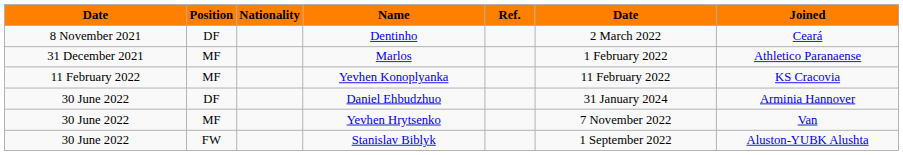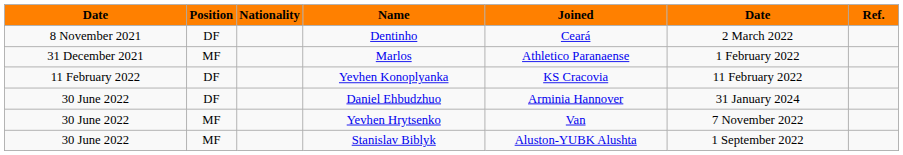 <table class="wikitable"  style="text-align:center; font-size:90%; ">
 <tr>
 <th style="background:#FF8000; color:black; width:200px;">Date</th>
 <th style="background:#FF8000; color:black; width:50px;">Position</th>
 <th style="background:#FF8000; color:black; width:50px;">Nationality</th>
 <th style="background:#FF8000; color:black; width:200px;">Name</th>
+<th style="background:#FF8000; color:black; width:200px;">Joined</th>
+<th style="background:#FF8000; color:black; width:200px;">Date</th>
 <th style="background:#FF8000; color:black; width:50px;">Ref.</th>
-<th style="background:#FF8000; color:black; width:200px;">Date</th>
-<th style="background:#FF8000; color:black; width:200px;">Joined</th>
 </tr>
 <tr>
 <td>8 November 2021</td>
 <td>DF</td>
 <td></td>
 <td><a href='#'>Dentinho</a></td>
+<td><a href='#'>Ceará</a></td>
+<td>2 March 2022</td>
 <td></td>
-<td>2 March 2022</td>
-<td><a href='#'>Ceará</a></td>
 </tr>
 <tr>
 <td>31 December 2021</td>
 <td>MF</td>
 <td></td>
 <td><a href='#'>Marlos</a></td>
+<td><a href='#'>Athletico Paranaense</a></td>
+<td>1 February 2022</td>
 <td></td>
-<td>1 February 2022</td>
-<td><a href='#'>Athletico Paranaense</a></td>
 </tr>
 <tr>
 <td>11 February 2022</td>
-<td>MF</td>
+<td>DF</td>
 <td></td>
 <td><a href='#'>Yevhen Konoplyanka</a></td>
+<td><a href='#'>KS Cracovia</a></td>
+<td>11 February 2022</td>
 <td></td>
-<td>11 February 2022</td>
-<td><a href='#'>KS Cracovia</a></td>
 </tr>
 <tr>
 <td>30 June 2022</td>
 <td>DF</td>
 <td></td>
 <td><a href='#'>Daniel Ehbudzhuo</a></td>
+<td><a href='#'>Arminia Hannover</a></td>
+<td>31 January 2024</td>
 <td></td>
-<td>31 January 2024</td>
-<td><a href='#'>Arminia Hannover</a></td>
 </tr>
 <tr>
 <td>30 June 2022</td>
 <td>MF</td>
 <td></td>
 <td><a href='#'>Yevhen Hrytsenko</a></td>
+<td><a href='#'>Van</a></td>
+<td>7 November 2022</td>
 <td></td>
-<td>7 November 2022</td>
-<td><a href='#'>Van</a></td>
 </tr>
 <tr>
 <td>30 June 2022</td>
-<td>FW</td>
+<td>MF</td>
 <td></td>
 <td><a href='#'>Stanislav Biblyk</a></td>
+<td><a href='#'>Aluston-YUBK Alushta</a></td>
+<td>1 September 2022</td>
 <td></td>
-<td>1 September 2022</td>
-<td><a href='#'>Aluston-YUBK Alushta</a></td>
 </tr>
 </table>
